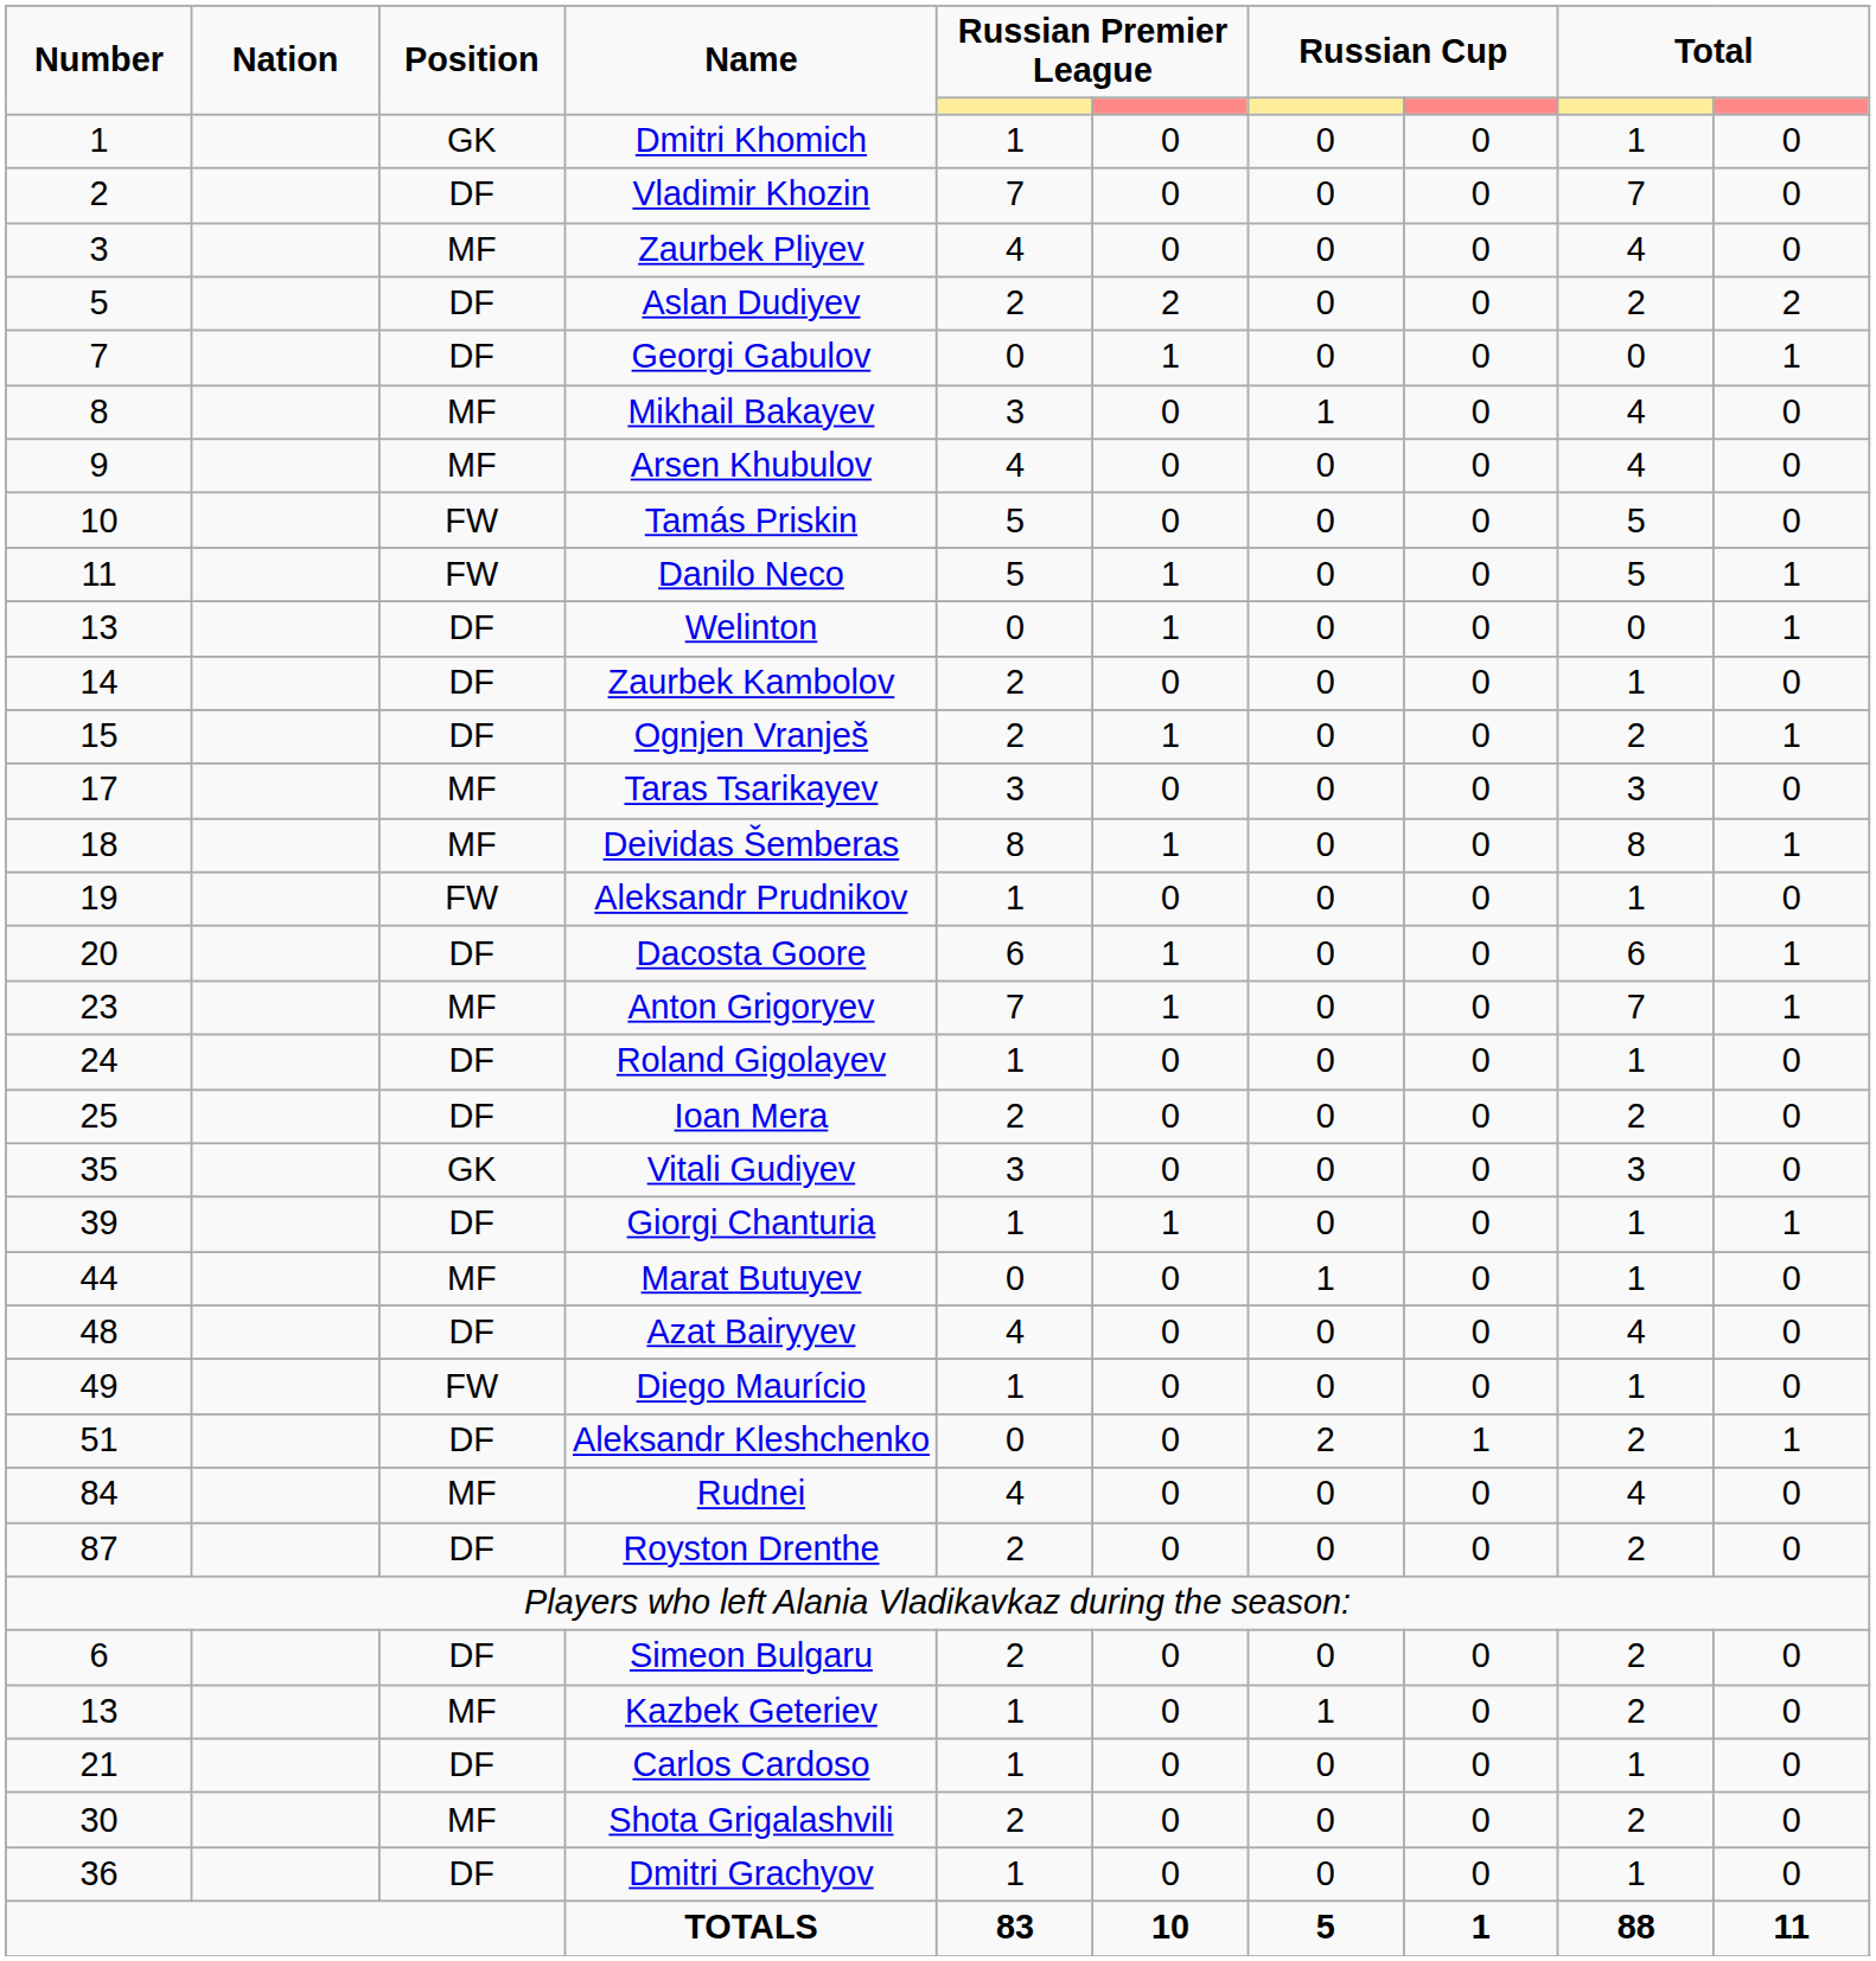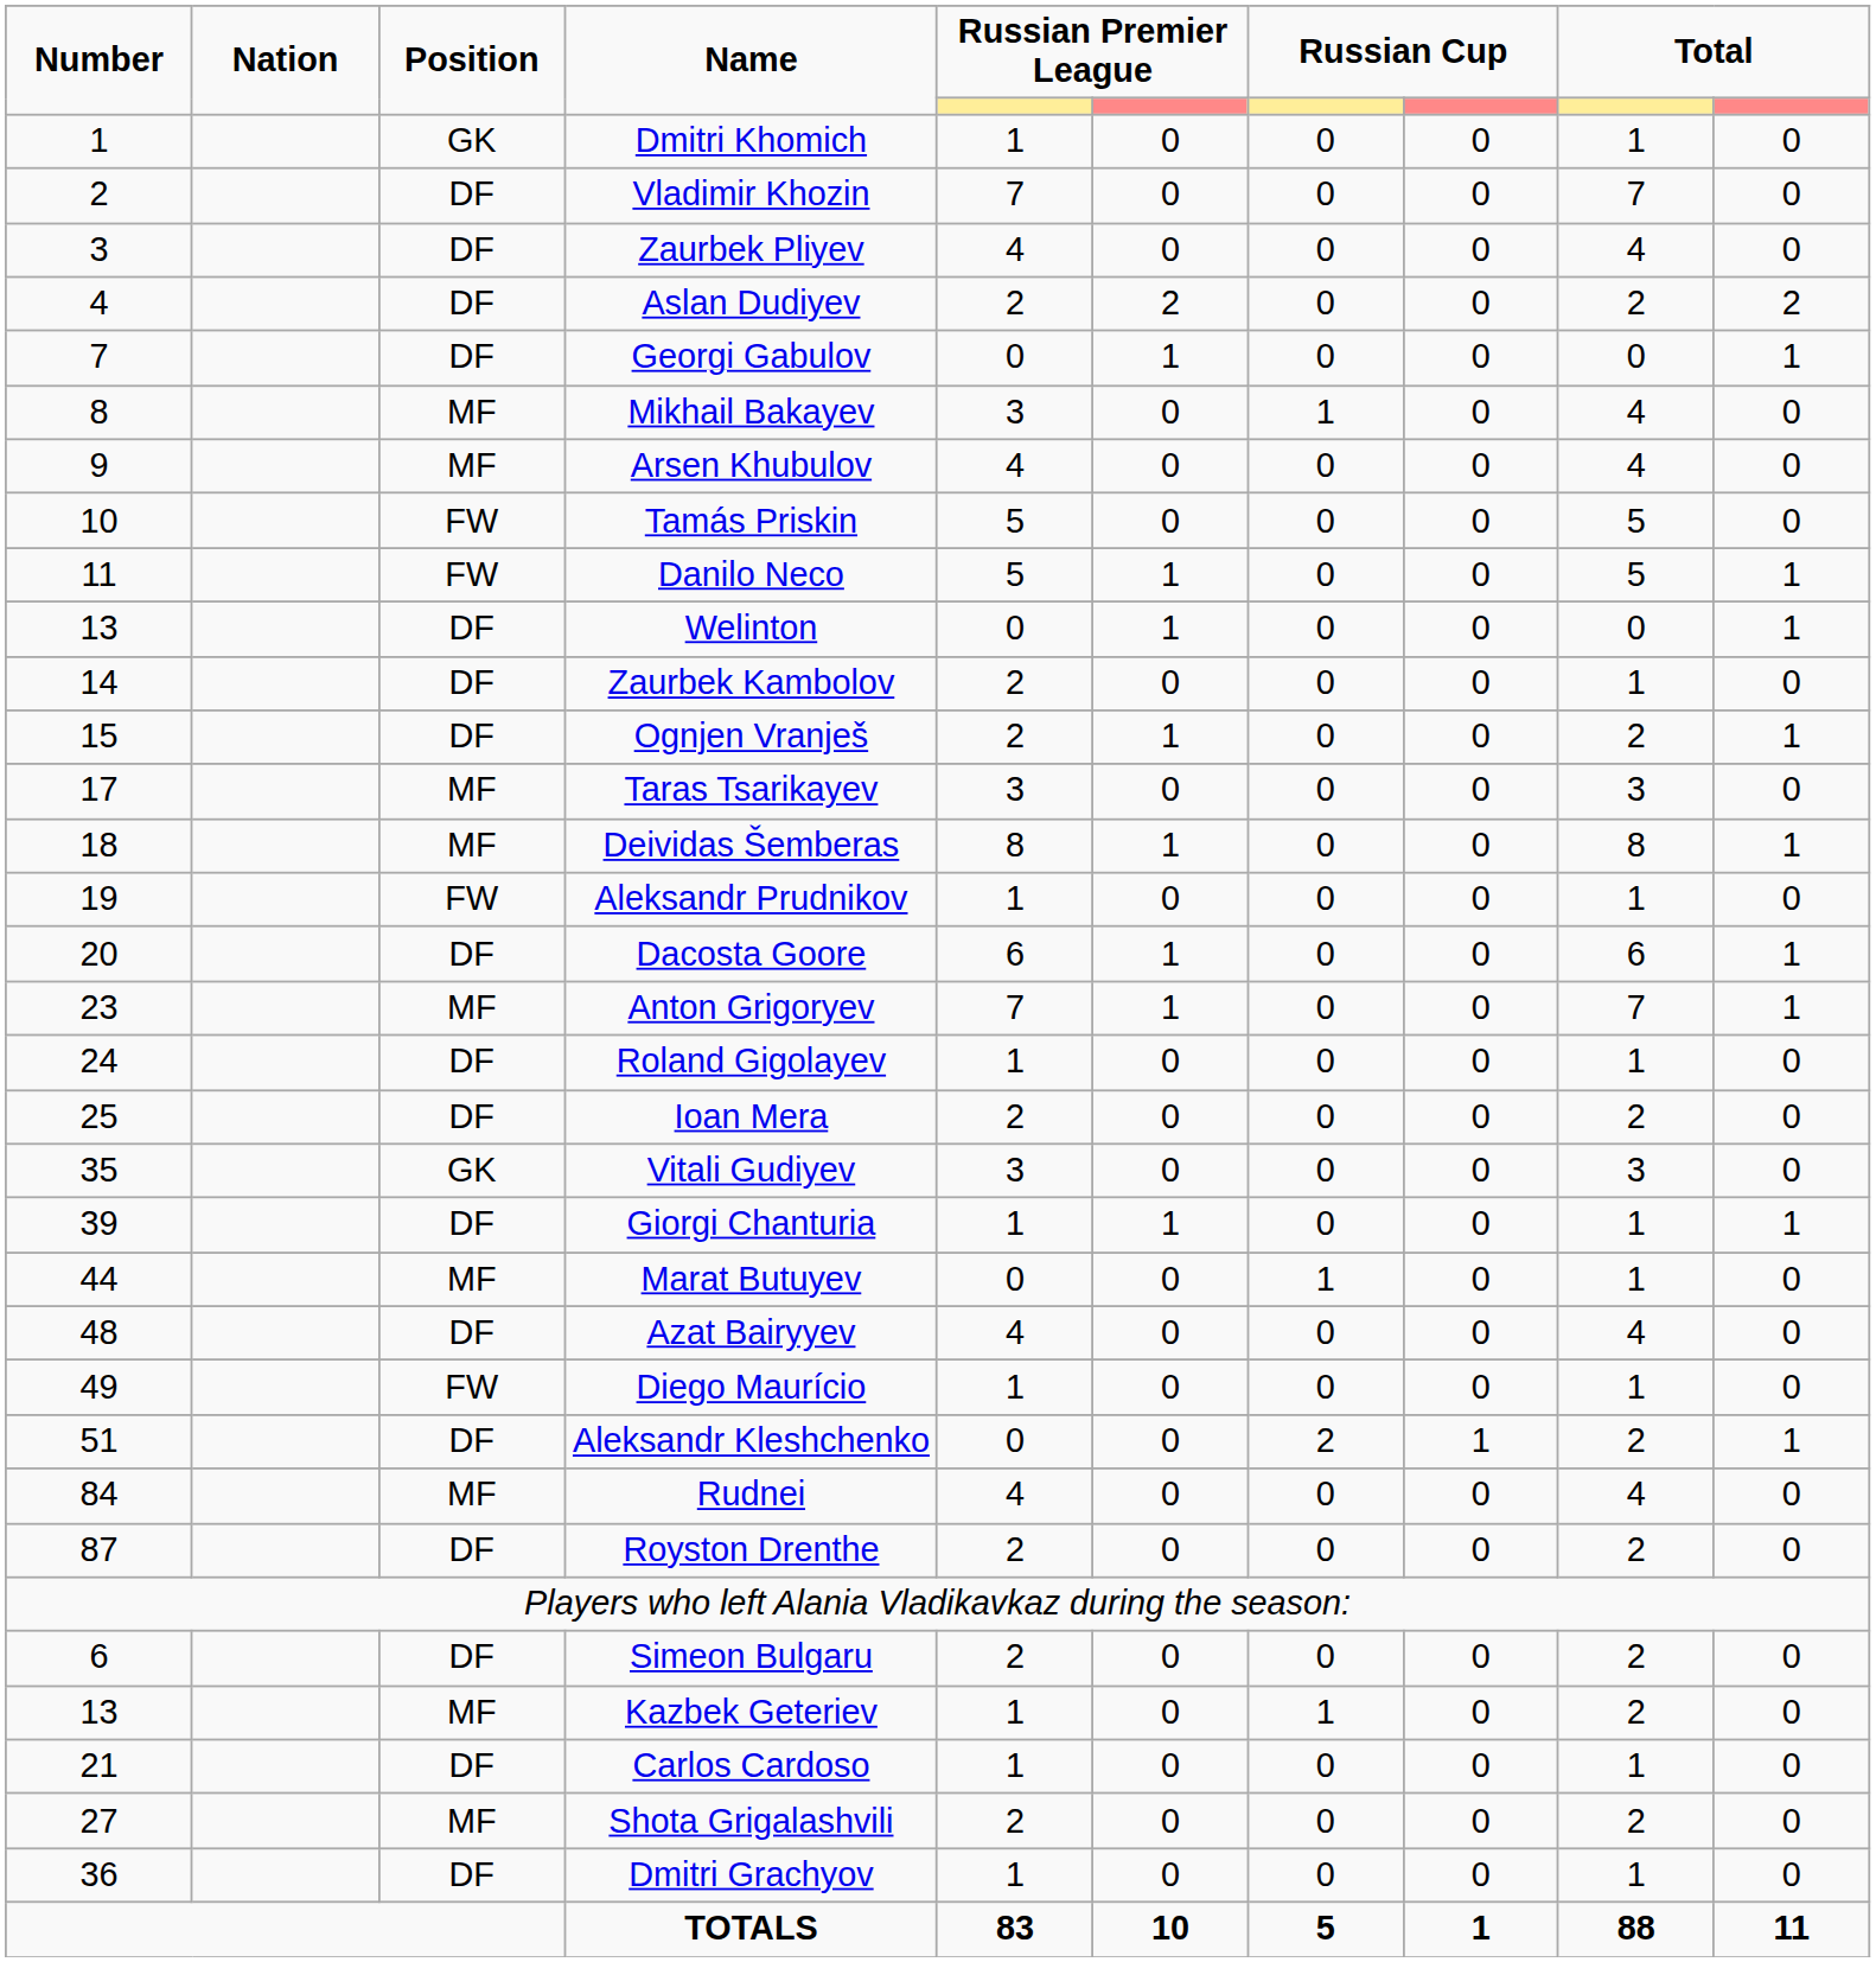 <table class="wikitable" style="font-size: 100%; text-align: center;">
 <tr>
 <td rowspan="2" width="10%" align="center"><strong>Number</strong></td>
 <td rowspan="2" width="10%" align="center"><strong>Nation</strong></td>
 <td rowspan="2" width="10%" align="center"><strong>Position</strong></td>
 <td rowspan="2" width="20%" align="center"><strong>Name</strong></td>
 <td colspan="2" align="center"><strong>Russian Premier League</strong></td>
 <td colspan="2" align="center"><strong>Russian Cup</strong></td>
 <td colspan="2" align="center"><strong>Total</strong></td>
 </tr>
 <tr>
 <th width=60 style="background: #FFEE99"></th>
 <th width=60 style="background: #FF8888"></th>
 <th width=60 style="background: #FFEE99"></th>
 <th width=60 style="background: #FF8888"></th>
 <th width=60 style="background: #FFEE99"></th>
 <th width=60 style="background: #FF8888"></th>
 </tr>
 <tr>
 <td>1</td>
 <td></td>
 <td>GK</td>
 <td><a href='#'>Dmitri Khomich</a></td>
 <td>1</td>
 <td>0</td>
 <td>0</td>
 <td>0</td>
 <td>1</td>
 <td>0</td>
 </tr>
 <tr>
 <td>2</td>
 <td></td>
 <td>DF</td>
 <td><a href='#'>Vladimir Khozin</a></td>
 <td>7</td>
 <td>0</td>
 <td>0</td>
 <td>0</td>
 <td>7</td>
 <td>0</td>
 </tr>
 <tr>
 <td>3</td>
 <td></td>
-<td>MF</td>
+<td>DF</td>
 <td><a href='#'>Zaurbek Pliyev</a></td>
 <td>4</td>
 <td>0</td>
 <td>0</td>
 <td>0</td>
 <td>4</td>
 <td>0</td>
 </tr>
 <tr>
-<td>5</td>
+<td>4</td>
 <td></td>
 <td>DF</td>
 <td><a href='#'>Aslan Dudiyev</a></td>
 <td>2</td>
 <td>2</td>
 <td>0</td>
 <td>0</td>
 <td>2</td>
 <td>2</td>
 </tr>
 <tr>
 <td>7</td>
 <td></td>
 <td>DF</td>
 <td><a href='#'>Georgi Gabulov</a></td>
 <td>0</td>
 <td>1</td>
 <td>0</td>
 <td>0</td>
 <td>0</td>
 <td>1</td>
 </tr>
 <tr>
 <td>8</td>
 <td></td>
 <td>MF</td>
 <td><a href='#'>Mikhail Bakayev</a></td>
 <td>3</td>
 <td>0</td>
 <td>1</td>
 <td>0</td>
 <td>4</td>
 <td>0</td>
 </tr>
 <tr>
 <td>9</td>
 <td></td>
 <td>MF</td>
 <td><a href='#'>Arsen Khubulov</a></td>
 <td>4</td>
 <td>0</td>
 <td>0</td>
 <td>0</td>
 <td>4</td>
 <td>0</td>
 </tr>
 <tr>
 <td>10</td>
 <td></td>
 <td>FW</td>
 <td><a href='#'>Tamás Priskin</a></td>
 <td>5</td>
 <td>0</td>
 <td>0</td>
 <td>0</td>
 <td>5</td>
 <td>0</td>
 </tr>
 <tr>
 <td>11</td>
 <td></td>
 <td>FW</td>
 <td><a href='#'>Danilo Neco</a></td>
 <td>5</td>
 <td>1</td>
 <td>0</td>
 <td>0</td>
 <td>5</td>
 <td>1</td>
 </tr>
 <tr>
 <td>13</td>
 <td></td>
 <td>DF</td>
 <td><a href='#'>Welinton</a></td>
 <td>0</td>
 <td>1</td>
 <td>0</td>
 <td>0</td>
 <td>0</td>
 <td>1</td>
 </tr>
 <tr>
 <td>14</td>
 <td></td>
 <td>DF</td>
 <td><a href='#'>Zaurbek Kambolov</a></td>
 <td>2</td>
 <td>0</td>
 <td>0</td>
 <td>0</td>
 <td>1</td>
 <td>0</td>
 </tr>
 <tr>
 <td>15</td>
 <td></td>
 <td>DF</td>
 <td><a href='#'>Ognjen Vranješ</a></td>
 <td>2</td>
 <td>1</td>
 <td>0</td>
 <td>0</td>
 <td>2</td>
 <td>1</td>
 </tr>
 <tr>
 <td>17</td>
 <td></td>
 <td>MF</td>
 <td><a href='#'>Taras Tsarikayev</a></td>
 <td>3</td>
 <td>0</td>
 <td>0</td>
 <td>0</td>
 <td>3</td>
 <td>0</td>
 </tr>
 <tr>
 <td>18</td>
 <td></td>
 <td>MF</td>
 <td><a href='#'>Deividas Šemberas</a></td>
 <td>8</td>
 <td>1</td>
 <td>0</td>
 <td>0</td>
 <td>8</td>
 <td>1</td>
 </tr>
 <tr>
 <td>19</td>
 <td></td>
 <td>FW</td>
 <td><a href='#'>Aleksandr Prudnikov</a></td>
 <td>1</td>
 <td>0</td>
 <td>0</td>
 <td>0</td>
 <td>1</td>
 <td>0</td>
 </tr>
 <tr>
 <td>20</td>
 <td></td>
 <td>DF</td>
 <td><a href='#'>Dacosta Goore</a></td>
 <td>6</td>
 <td>1</td>
 <td>0</td>
 <td>0</td>
 <td>6</td>
 <td>1</td>
 </tr>
 <tr>
 <td>23</td>
 <td></td>
 <td>MF</td>
 <td><a href='#'>Anton Grigoryev</a></td>
 <td>7</td>
 <td>1</td>
 <td>0</td>
 <td>0</td>
 <td>7</td>
 <td>1</td>
 </tr>
 <tr>
 <td>24</td>
 <td></td>
 <td>DF</td>
 <td><a href='#'>Roland Gigolayev</a></td>
 <td>1</td>
 <td>0</td>
 <td>0</td>
 <td>0</td>
 <td>1</td>
 <td>0</td>
 </tr>
 <tr>
 <td>25</td>
 <td></td>
 <td>DF</td>
 <td><a href='#'>Ioan Mera</a></td>
 <td>2</td>
 <td>0</td>
 <td>0</td>
 <td>0</td>
 <td>2</td>
 <td>0</td>
 </tr>
 <tr>
 <td>35</td>
 <td></td>
 <td>GK</td>
 <td><a href='#'>Vitali Gudiyev</a></td>
 <td>3</td>
 <td>0</td>
 <td>0</td>
 <td>0</td>
 <td>3</td>
 <td>0</td>
 </tr>
 <tr>
 <td>39</td>
 <td></td>
 <td>DF</td>
 <td><a href='#'>Giorgi Chanturia</a></td>
 <td>1</td>
 <td>1</td>
 <td>0</td>
 <td>0</td>
 <td>1</td>
 <td>1</td>
 </tr>
 <tr>
 <td>44</td>
 <td></td>
 <td>MF</td>
 <td><a href='#'>Marat Butuyev</a></td>
 <td>0</td>
 <td>0</td>
 <td>1</td>
 <td>0</td>
 <td>1</td>
 <td>0</td>
 </tr>
 <tr>
 <td>48</td>
 <td></td>
 <td>DF</td>
 <td><a href='#'>Azat Bairyyev</a></td>
 <td>4</td>
 <td>0</td>
 <td>0</td>
 <td>0</td>
 <td>4</td>
 <td>0</td>
 </tr>
 <tr>
 <td>49</td>
 <td></td>
 <td>FW</td>
 <td><a href='#'>Diego Maurício</a></td>
 <td>1</td>
 <td>0</td>
 <td>0</td>
 <td>0</td>
 <td>1</td>
 <td>0</td>
 </tr>
 <tr>
 <td>51</td>
 <td></td>
 <td>DF</td>
 <td><a href='#'>Aleksandr Kleshchenko</a></td>
 <td>0</td>
 <td>0</td>
 <td>2</td>
 <td>1</td>
 <td>2</td>
 <td>1</td>
 </tr>
 <tr>
 <td>84</td>
 <td></td>
 <td>MF</td>
 <td><a href='#'>Rudnei</a></td>
 <td>4</td>
 <td>0</td>
 <td>0</td>
 <td>0</td>
 <td>4</td>
 <td>0</td>
 </tr>
 <tr>
 <td>87</td>
 <td></td>
 <td>DF</td>
 <td><a href='#'>Royston Drenthe</a></td>
 <td>2</td>
 <td>0</td>
 <td>0</td>
 <td>0</td>
 <td>2</td>
 <td>0</td>
 </tr>
 <tr>
 <td colspan="14"><em>Players who left Alania Vladikavkaz during the season:</em></td>
 </tr>
 <tr>
 <td>6</td>
 <td></td>
 <td>DF</td>
 <td><a href='#'>Simeon Bulgaru</a></td>
 <td>2</td>
 <td>0</td>
 <td>0</td>
 <td>0</td>
 <td>2</td>
 <td>0</td>
 </tr>
 <tr>
 <td>13</td>
 <td></td>
 <td>MF</td>
 <td><a href='#'>Kazbek Geteriev</a></td>
 <td>1</td>
 <td>0</td>
 <td>1</td>
 <td>0</td>
 <td>2</td>
 <td>0</td>
 </tr>
 <tr>
 <td>21</td>
 <td></td>
 <td>DF</td>
 <td><a href='#'>Carlos Cardoso</a></td>
 <td>1</td>
 <td>0</td>
 <td>0</td>
 <td>0</td>
 <td>1</td>
 <td>0</td>
 </tr>
 <tr>
-<td>30</td>
+<td>27</td>
 <td></td>
 <td>MF</td>
 <td><a href='#'>Shota Grigalashvili</a></td>
 <td>2</td>
 <td>0</td>
 <td>0</td>
 <td>0</td>
 <td>2</td>
 <td>0</td>
 </tr>
 <tr>
 <td>36</td>
 <td></td>
 <td>DF</td>
 <td><a href='#'>Dmitri Grachyov</a></td>
 <td>1</td>
 <td>0</td>
 <td>0</td>
 <td>0</td>
 <td>1</td>
 <td>0</td>
 </tr>
 <tr>
 <td colspan="3"></td>
 <td><strong>TOTALS</strong></td>
 <td><strong>83</strong></td>
 <td><strong>10</strong></td>
 <td><strong>5</strong></td>
 <td><strong>1</strong></td>
 <td><strong>88</strong></td>
 <td><strong>11</strong></td>
 </tr>
 </table>
